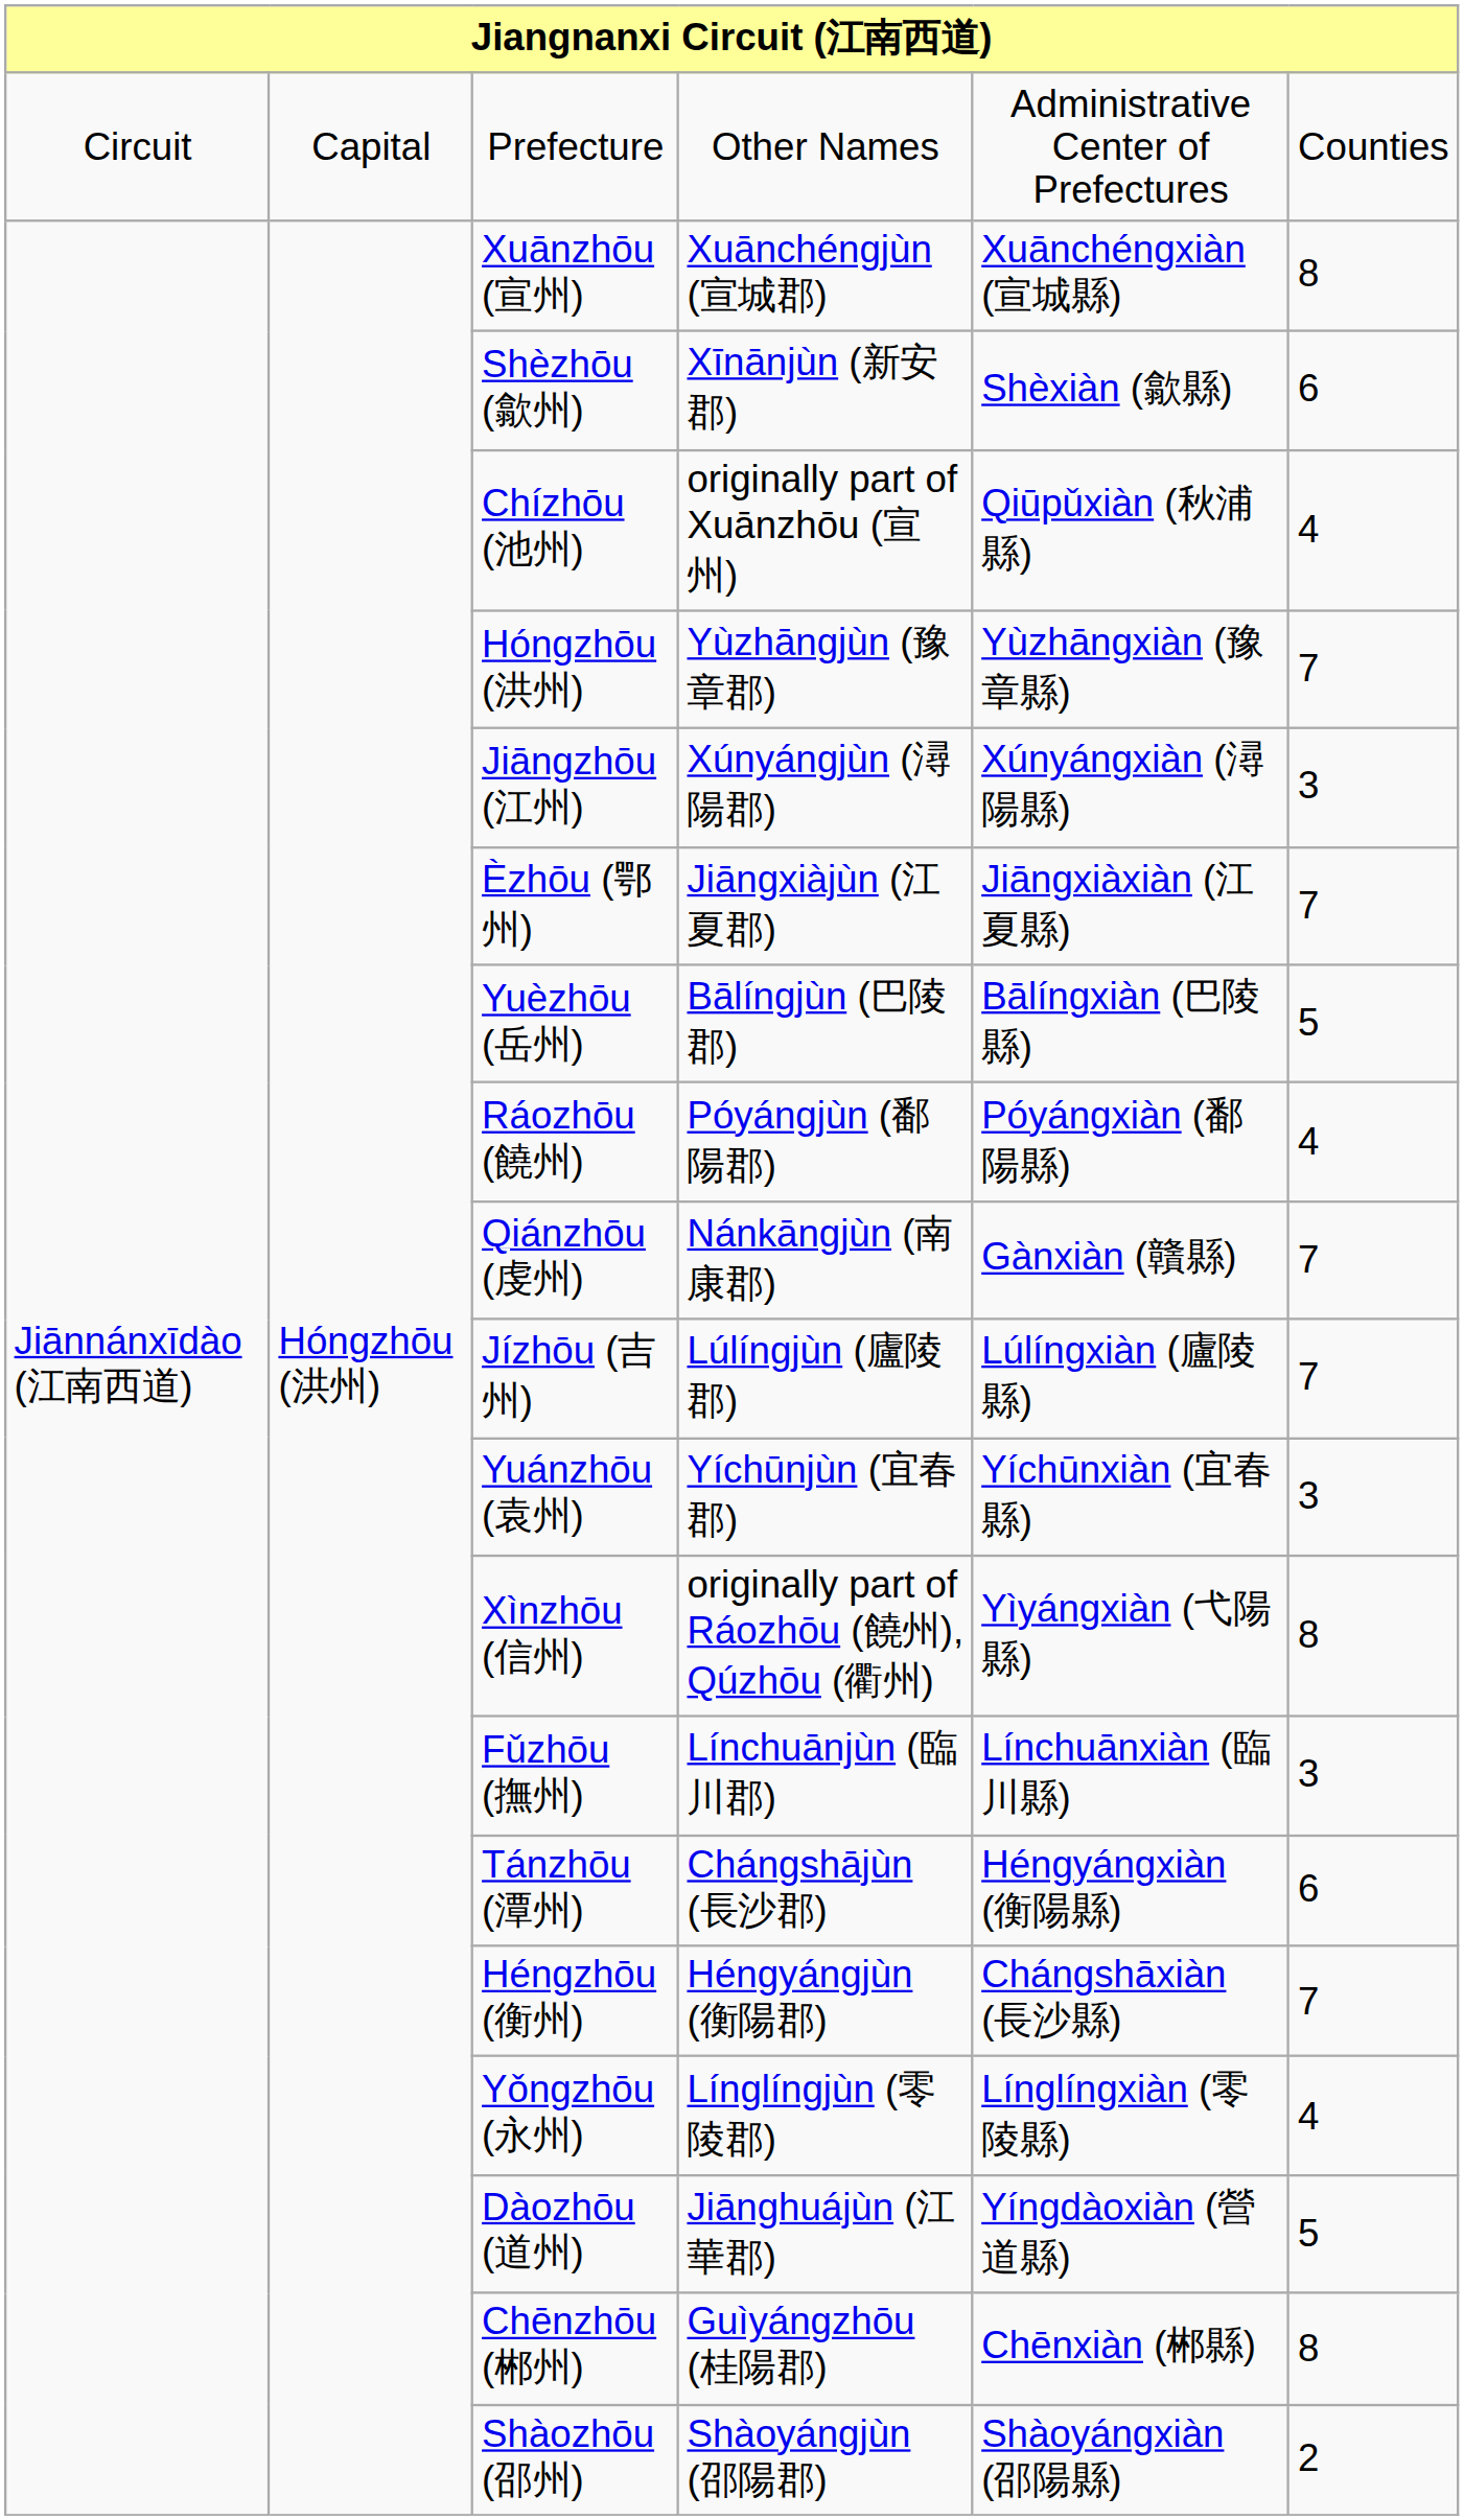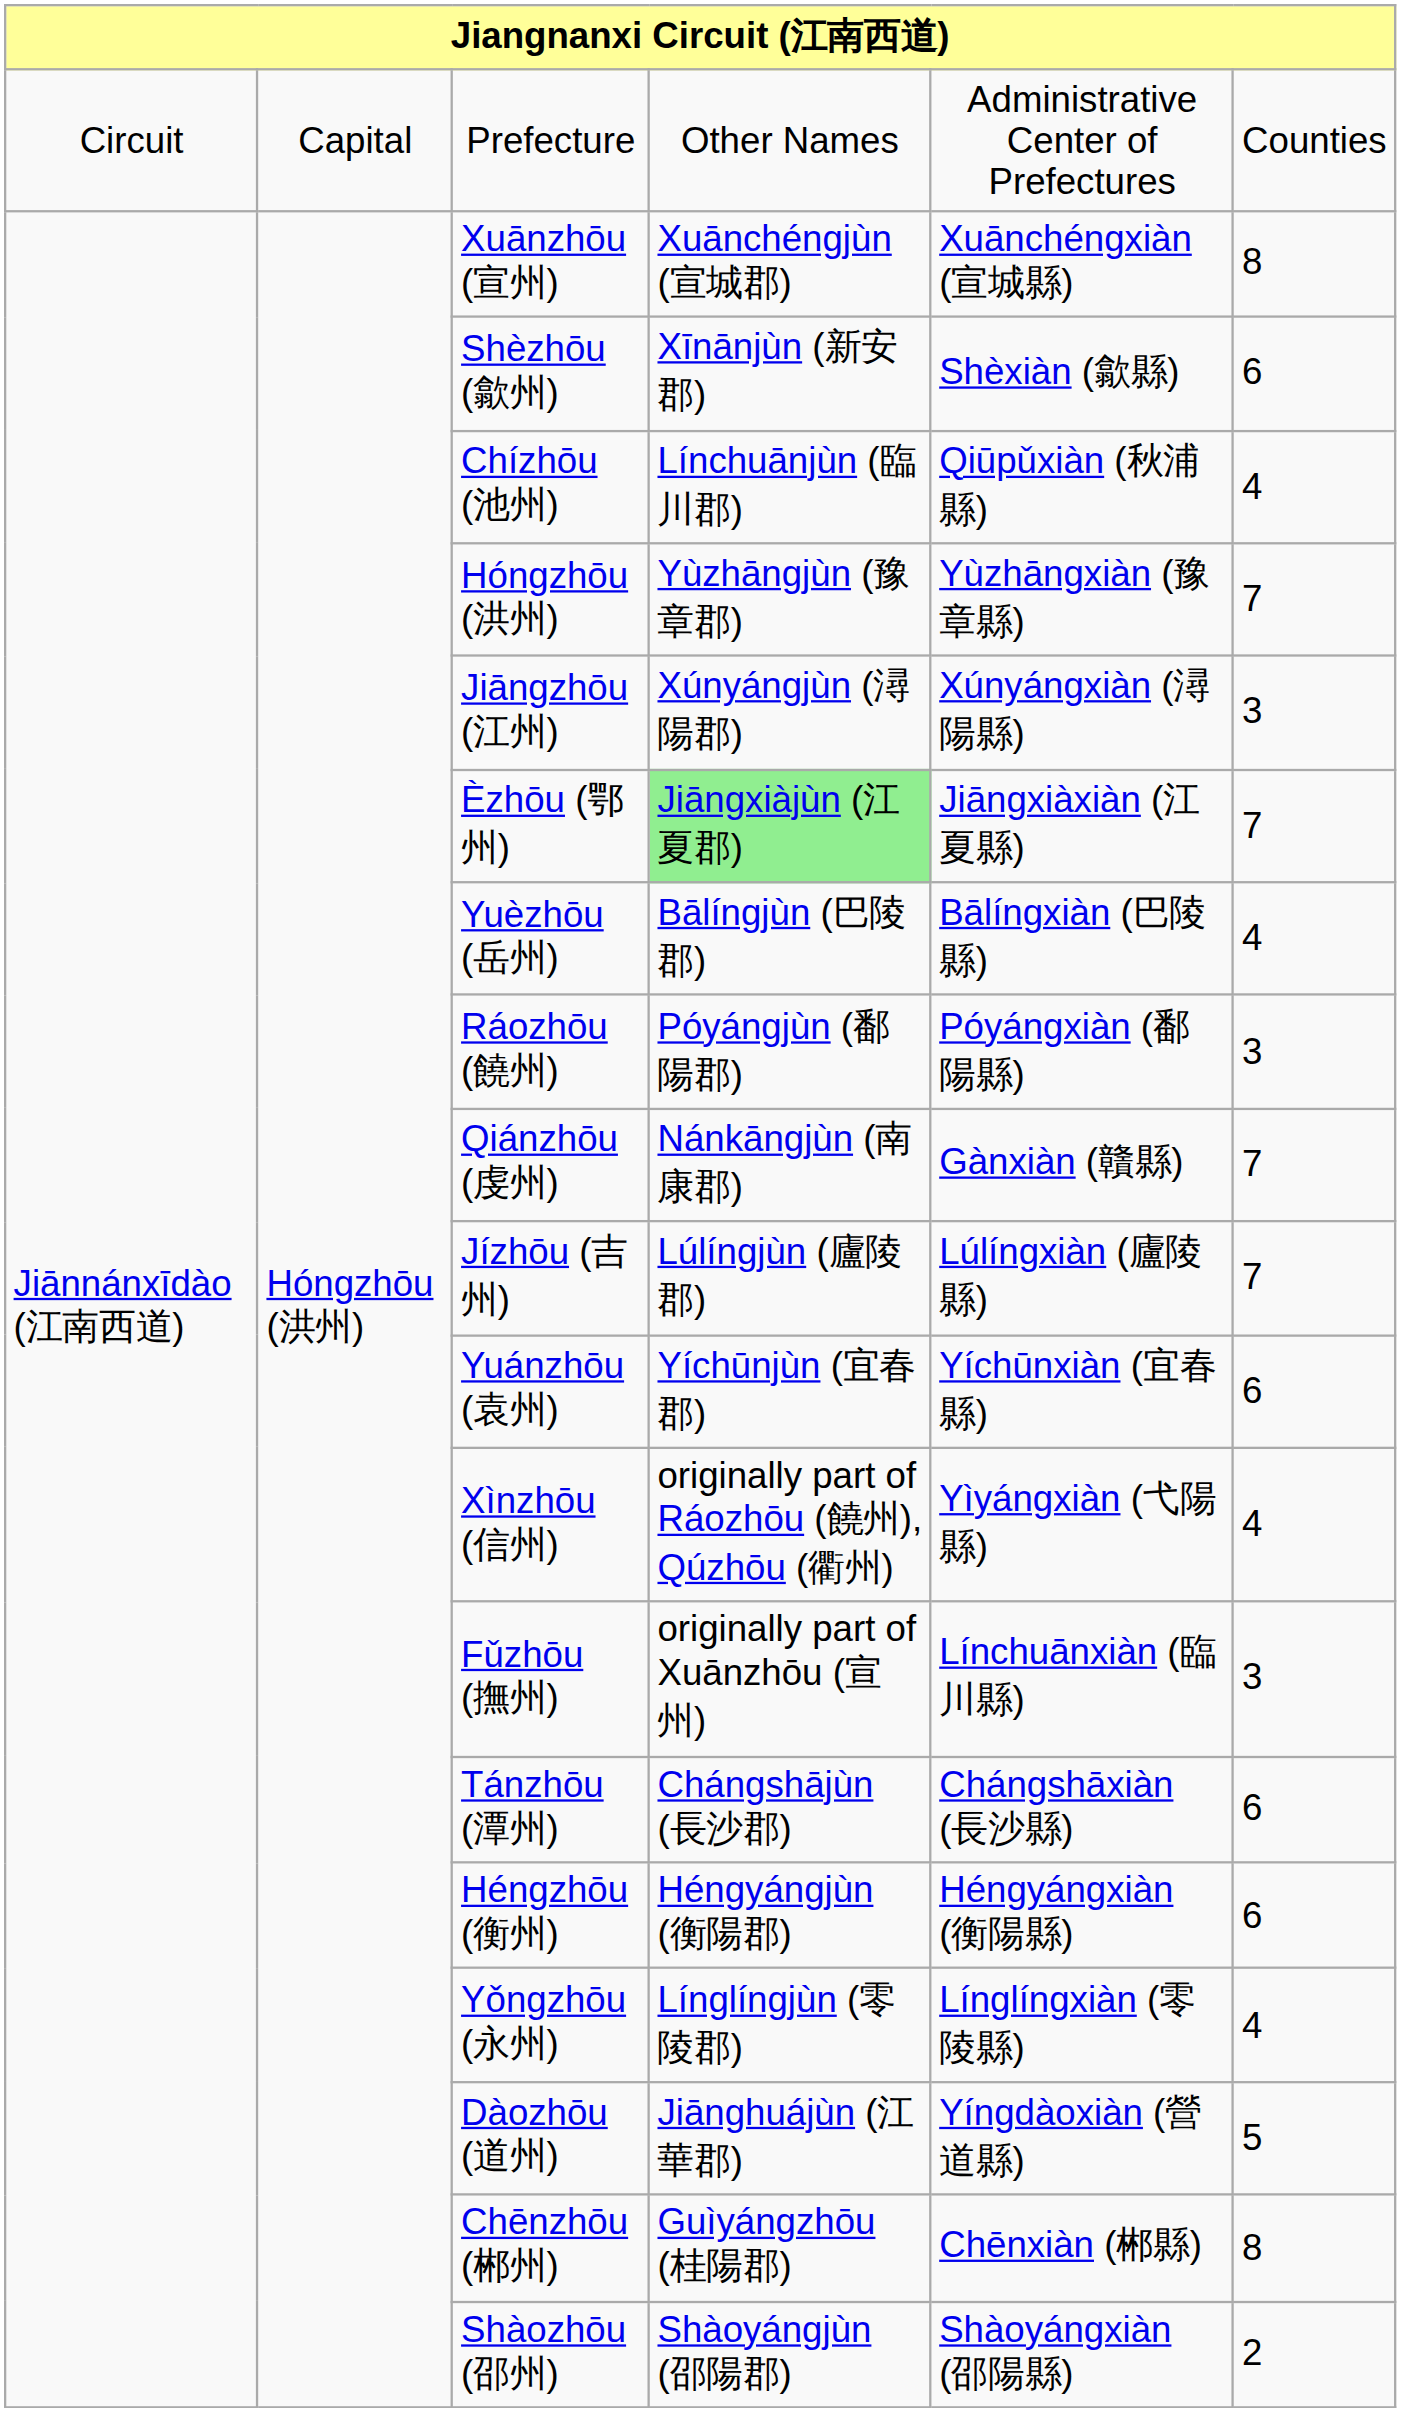 <table class="wikitable collapsible collapsed">
 <tr>
 <th colspan="12" align="center" style="background: #ffff99;"><strong>Jiangnanxi Circuit (江南西道)</strong></th>
 </tr>
 <tr align="center">
 <td>Circuit</td>
 <td>Capital</td>
 <td>Prefecture</td>
 <td>Other Names</td>
 <td>Administrative Center of Prefectures</td>
 <td>Counties</td>
 </tr>
 <tr>
 <td rowspan="19"><a href='#'>Jiānnánxīdào</a> (江南西道)</td>
 <td rowspan="19"><a href='#'>Hóngzhōu</a> (洪州)</td>
 <td><a href='#'>Xuānzhōu</a> (宣州)</td>
 <td><a href='#'>Xuānchéngjùn</a> (宣城郡)</td>
 <td><a href='#'>Xuānchéngxiàn</a> (宣城縣)</td>
 <td>8</td>
 </tr>
 <tr>
 <td><a href='#'>Shèzhōu</a> (歙州)</td>
 <td><a href='#'>Xīnānjùn</a> (新安郡)</td>
 <td><a href='#'>Shèxiàn</a> (歙縣)</td>
 <td>6</td>
 </tr>
 <tr>
 <td><a href='#'>Chízhōu</a> (池州)</td>
-<td>originally part of Xuānzhōu (宣州)</td>
+<td><a href='#'>Línchuānjùn</a> (臨川郡)</td>
 <td><a href='#'>Qiūpǔxiàn</a> (秋浦縣)</td>
 <td>4</td>
 </tr>
 <tr>
 <td><a href='#'>Hóngzhōu</a> (洪州)</td>
 <td><a href='#'>Yùzhāngjùn</a> (豫章郡)</td>
 <td><a href='#'>Yùzhāngxiàn</a> (豫章縣)</td>
 <td>7</td>
 </tr>
 <tr>
 <td><a href='#'>Jiāngzhōu</a> (江州)</td>
 <td><a href='#'>Xúnyángjùn</a> (潯陽郡)</td>
 <td><a href='#'>Xúnyángxiàn</a> (潯陽縣)</td>
 <td>3</td>
 </tr>
 <tr>
 <td><a href='#'>Èzhōu</a> (鄂州)</td>
-<td><a href='#'>Jiāngxiàjùn</a> (江夏郡)</td>
+<td style="background: lightgreen;"><a href='#'>Jiāngxiàjùn</a> (江夏郡)</td>
 <td><a href='#'>Jiāngxiàxiàn</a> (江夏縣)</td>
 <td>7</td>
 </tr>
 <tr>
 <td><a href='#'>Yuèzhōu</a> (岳州)</td>
 <td><a href='#'>Bālíngjùn</a> (巴陵郡)</td>
 <td><a href='#'>Bālíngxiàn</a> (巴陵縣)</td>
-<td>5</td>
+<td>4</td>
 </tr>
 <tr>
 <td><a href='#'>Ráozhōu</a> (饒州)</td>
 <td><a href='#'>Póyángjùn</a> (鄱陽郡)</td>
 <td><a href='#'>Póyángxiàn</a> (鄱陽縣)</td>
-<td>4</td>
+<td>3</td>
 </tr>
 <tr>
 <td><a href='#'>Qiánzhōu</a> (虔州)</td>
 <td><a href='#'>Nánkāngjùn</a> (南康郡)</td>
 <td><a href='#'>Gànxiàn</a> (贛縣)</td>
 <td>7</td>
 </tr>
 <tr>
 <td><a href='#'>Jízhōu</a> (吉州)</td>
 <td><a href='#'>Lúlíngjùn</a> (廬陵郡)</td>
 <td><a href='#'>Lúlíngxiàn</a> (廬陵縣)</td>
 <td>7</td>
 </tr>
 <tr>
 <td><a href='#'>Yuánzhōu</a> (袁州)</td>
 <td><a href='#'>Yíchūnjùn</a> (宜春郡)</td>
 <td><a href='#'>Yíchūnxiàn</a> (宜春縣)</td>
-<td>3</td>
+<td>6</td>
 </tr>
 <tr>
 <td><a href='#'>Xìnzhōu</a> (信州)</td>
 <td>originally part of <a href='#'>Ráozhōu</a> (饒州),<br><a href='#'>Qúzhōu</a> (衢州)</td>
 <td><a href='#'>Yìyángxiàn</a> (弋陽縣)</td>
-<td>8</td>
+<td>4</td>
 </tr>
 <tr>
 <td><a href='#'>Fǔzhōu</a> (撫州)</td>
-<td><a href='#'>Línchuānjùn</a> (臨川郡)</td>
+<td>originally part of Xuānzhōu (宣州)</td>
 <td><a href='#'>Línchuānxiàn</a> (臨川縣)</td>
 <td>3</td>
 </tr>
 <tr>
 <td><a href='#'>Tánzhōu</a> (潭州)</td>
 <td><a href='#'>Chángshājùn</a> (長沙郡)</td>
-<td><a href='#'>Héngyángxiàn</a> (衡陽縣)</td>
+<td><a href='#'>Chángshāxiàn</a> (長沙縣)</td>
 <td>6</td>
 </tr>
 <tr>
 <td><a href='#'>Héngzhōu</a> (衡州)</td>
 <td><a href='#'>Héngyángjùn</a> (衡陽郡)</td>
-<td><a href='#'>Chángshāxiàn</a> (長沙縣)</td>
-<td>7</td>
+<td><a href='#'>Héngyángxiàn</a> (衡陽縣)</td>
+<td>6</td>
 </tr>
 <tr>
 <td><a href='#'>Yǒngzhōu</a> (永州)</td>
 <td><a href='#'>Línglíngjùn</a> (零陵郡)</td>
 <td><a href='#'>Línglíngxiàn</a> (零陵縣)</td>
 <td>4</td>
 </tr>
 <tr>
 <td><a href='#'>Dàozhōu</a> (道州)</td>
 <td><a href='#'>Jiānghuájùn</a> (江華郡)</td>
 <td><a href='#'>Yíngdàoxiàn</a> (營道縣)</td>
 <td>5</td>
 </tr>
 <tr>
 <td><a href='#'>Chēnzhōu</a> (郴州)</td>
 <td><a href='#'>Guìyángzhōu</a> (桂陽郡)</td>
 <td><a href='#'>Chēnxiàn</a> (郴縣)</td>
 <td>8</td>
 </tr>
 <tr>
 <td><a href='#'>Shàozhōu</a> (邵州)</td>
 <td><a href='#'>Shàoyángjùn</a> (邵陽郡)</td>
 <td><a href='#'>Shàoyángxiàn</a> (邵陽縣)</td>
 <td>2</td>
 </tr>
 </table>
